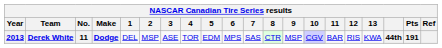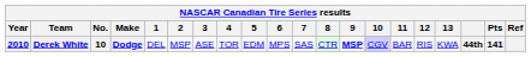 <table class="wikitable" style="text-align:center; font-size:75%">
 <tr>
 <th colspan=20><a href='#'>NASCAR Canadian Tire Series</a> results</th>
 </tr>
 <tr>
 <th>Year</th>
 <th>Team</th>
 <th>No.</th>
 <th>Make</th>
 <th>1</th>
 <th>2</th>
 <th>3</th>
 <th>4</th>
 <th>5</th>
 <th>6</th>
 <th>7</th>
 <th>8</th>
 <th>9</th>
 <th>10</th>
 <th>11</th>
 <th>12</th>
 <th>13</th>
 <th></th>
 <th>Pts</th>
 <th>Ref</th>
 </tr>
 <tr>
-<th><a href='#'>2013</a></th>
+<th><a href='#'>2010</a></th>
 <th><a href='#'>Derek White</a></th>
-<th>11</th>
+<th>10</th>
 <th><a href='#'>Dodge</a></th>
 <td><a href='#'>DEL</a></td>
 <td><a href='#'>MSP</a></td>
 <td><a href='#'>ASE</a></td>
 <td><a href='#'>TOR</a></td>
 <td><a href='#'>EDM</a></td>
 <td><a href='#'>MPS</a></td>
 <td><a href='#'>SAS</a></td>
 <td style="background:#DFFFDF;"><a href='#'>CTR</a><br></td>
-<td><a href='#'>MSP</a></td>
+<td><strong><a href='#'>MSP</a></strong></td>
 <td style="background:#CFCFFF;"><a href='#'>CGV</a><br></td>
 <td><a href='#'>BAR</a></td>
 <td><a href='#'>RIS</a></td>
 <td><a href='#'>KWA</a></td>
 <th>44th</th>
-<th>191</th>
+<th>141</th>
 <th></th>
 </tr>
 </table>
